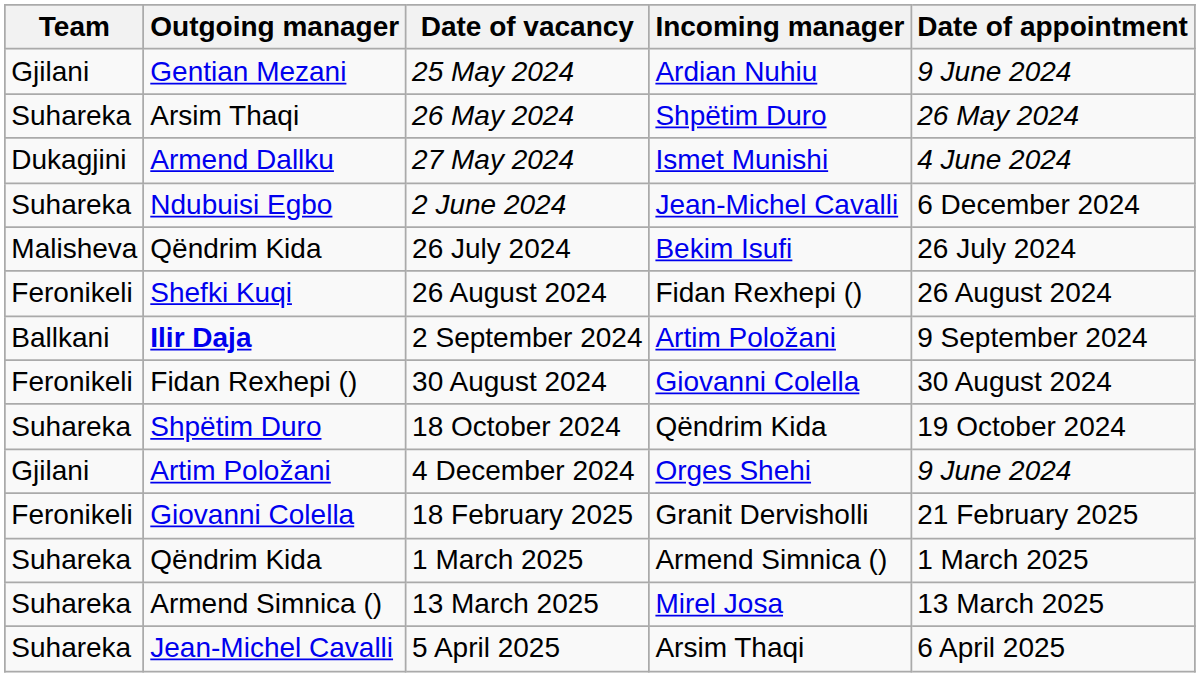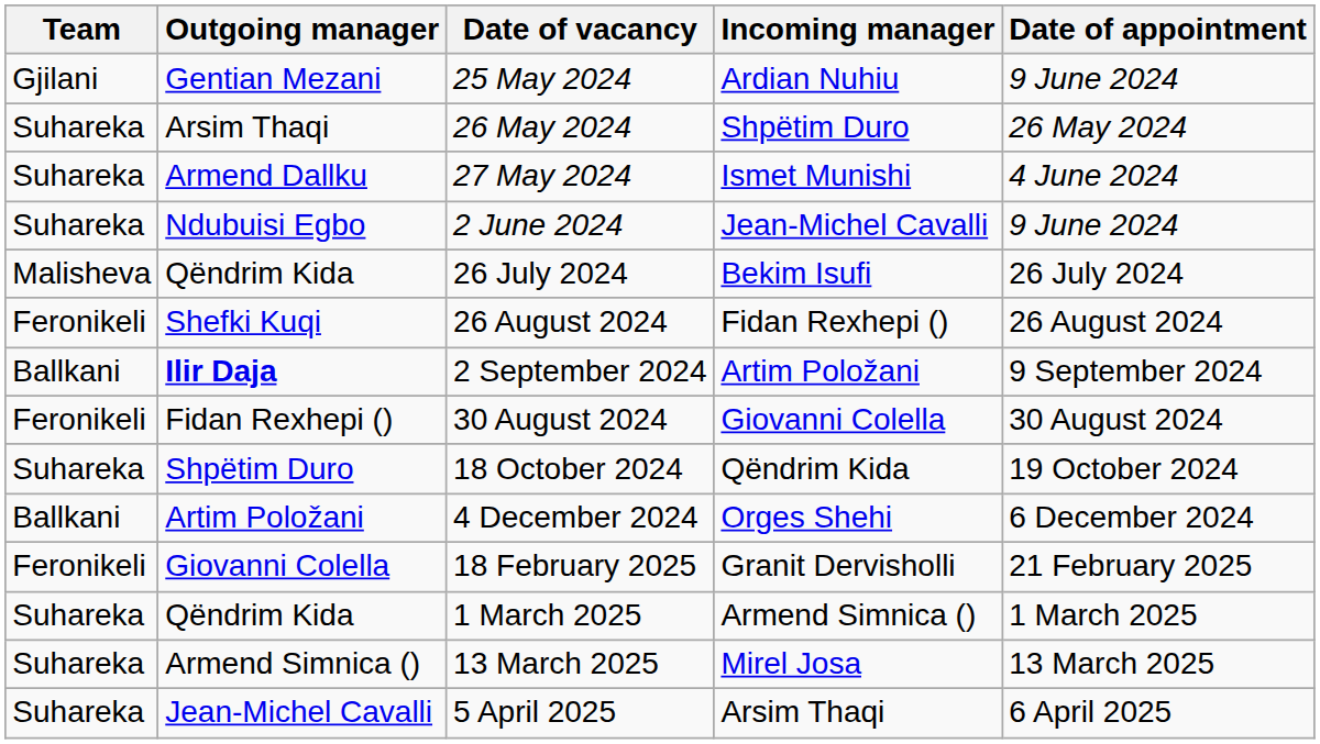 <table class="wikitable">
 <tr>
 <th>Team</th>
 <th>Outgoing manager</th>
 <th>Date of vacancy</th>
 <th>Incoming manager</th>
 <th>Date of appointment</th>
 </tr>
 <tr>
 <td>Gjilani</td>
 <td> <a href='#'>Gentian Mezani</a></td>
 <td><em>25 May 2024</em></td>
 <td> <a href='#'>Ardian Nuhiu</a></td>
 <td><em>9 June 2024</em></td>
 </tr>
 <tr>
 <td>Suhareka</td>
 <td> Arsim Thaqi</td>
 <td><em>26 May 2024</em></td>
 <td> <a href='#'>Shpëtim Duro</a></td>
 <td><em>26 May 2024</em></td>
 </tr>
 <tr>
-<td>Dukagjini</td>
+<td>Suhareka</td>
 <td> <a href='#'>Armend Dallku</a></td>
 <td><em>27 May 2024</em></td>
 <td> <a href='#'>Ismet Munishi</a></td>
 <td><em>4 June 2024</em></td>
 </tr>
 <tr>
 <td>Suhareka</td>
 <td> <a href='#'>Ndubuisi Egbo</a></td>
 <td><em>2 June 2024</em></td>
 <td> <a href='#'>Jean-Michel Cavalli</a></td>
-<td>6 December 2024</td>
+<td><em>9 June 2024</em></td>
 </tr>
 <tr>
 <td>Malisheva</td>
 <td> Qëndrim Kida</td>
 <td>26 July 2024</td>
 <td> <a href='#'>Bekim Isufi</a></td>
 <td>26 July 2024</td>
 </tr>
 <tr>
 <td>Feronikeli</td>
 <td> <a href='#'>Shefki Kuqi</a></td>
 <td>26 August 2024</td>
 <td> Fidan Rexhepi ()</td>
 <td>26 August 2024</td>
 </tr>
 <tr>
 <td>Ballkani</td>
 <td><strong> <a href='#'>Ilir Daja</a></strong></td>
 <td>2 September 2024</td>
 <td> <a href='#'>Artim Položani</a></td>
 <td>9 September 2024</td>
 </tr>
 <tr>
 <td>Feronikeli</td>
 <td> Fidan Rexhepi ()</td>
 <td>30 August 2024</td>
 <td> <a href='#'>Giovanni Colella</a></td>
 <td>30 August 2024</td>
 </tr>
 <tr>
 <td>Suhareka</td>
 <td> <a href='#'>Shpëtim Duro</a></td>
 <td>18 October 2024</td>
 <td> Qëndrim Kida</td>
 <td>19 October 2024</td>
 </tr>
 <tr>
-<td>Gjilani</td>
+<td>Ballkani</td>
 <td> <a href='#'>Artim Položani</a></td>
 <td>4 December 2024</td>
 <td> <a href='#'>Orges Shehi</a></td>
-<td><em>9 June 2024</em></td>
+<td>6 December 2024</td>
 </tr>
 <tr>
 <td>Feronikeli</td>
 <td> <a href='#'>Giovanni Colella</a></td>
 <td>18 February 2025</td>
 <td> Granit Dervisholli</td>
 <td>21 February 2025</td>
 </tr>
 <tr>
 <td>Suhareka</td>
 <td> Qëndrim Kida</td>
 <td>1 March 2025</td>
 <td> Armend Simnica ()</td>
 <td>1 March 2025</td>
 </tr>
 <tr>
 <td>Suhareka</td>
 <td> Armend Simnica ()</td>
 <td>13 March 2025</td>
 <td> <a href='#'>Mirel Josa</a></td>
 <td>13 March 2025</td>
 </tr>
 <tr>
 <td>Suhareka</td>
 <td> <a href='#'>Jean-Michel Cavalli</a></td>
 <td>5 April 2025</td>
 <td> Arsim Thaqi</td>
 <td>6 April 2025</td>
 </tr>
 </table>
